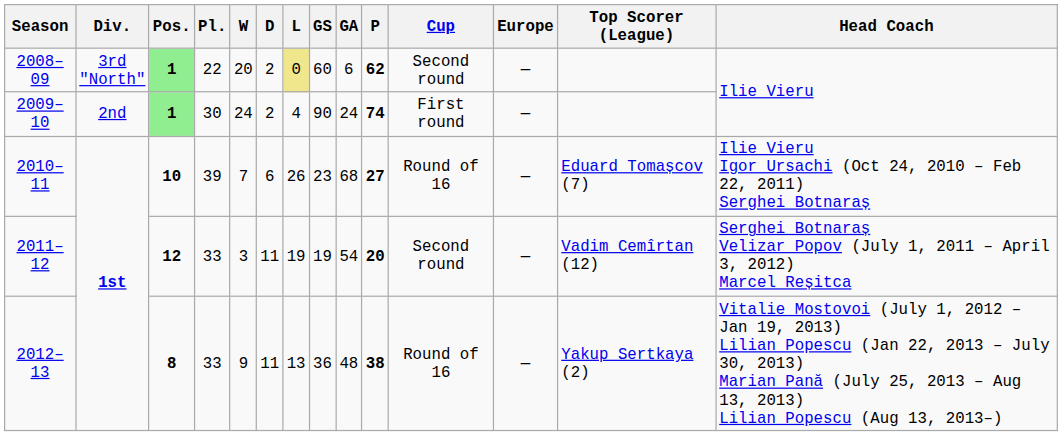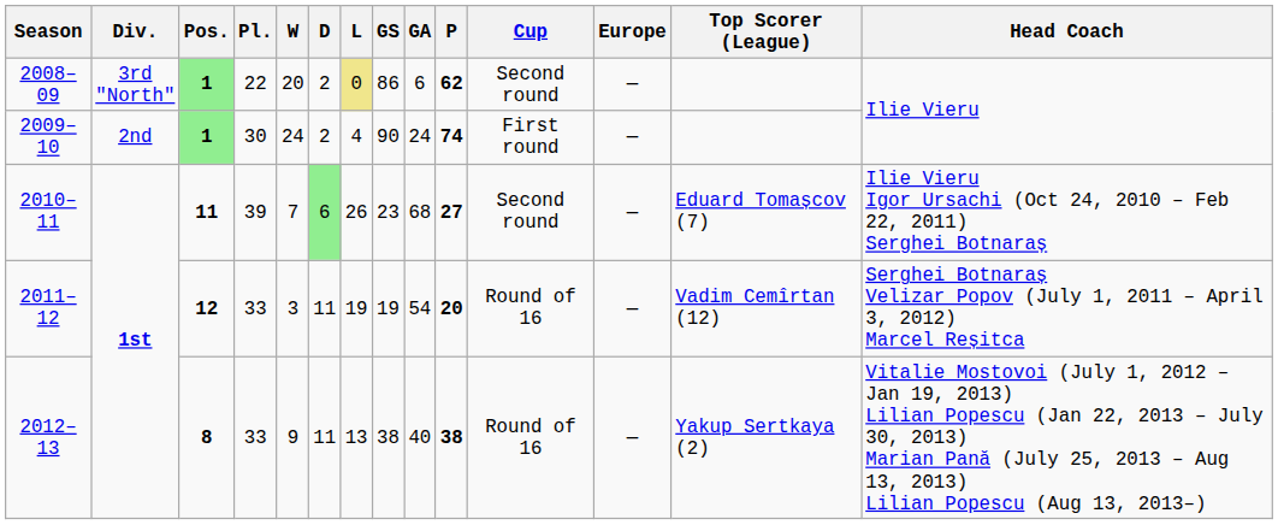 <table class="wikitable">
 <tr>
 <th>Season</th>
 <th>Div.</th>
 <th>Pos.</th>
 <th>Pl.</th>
 <th>W</th>
 <th>D</th>
 <th>L</th>
 <th>GS</th>
 <th>GA</th>
 <th>P</th>
 <th><a href='#'>Cup</a></th>
 <th colspan=2>Europe</th>
 <th>Top Scorer <br>(League)</th>
 <th>Head Coach</th>
 </tr>
 <tr>
 <td align=center><a href='#'>2008–09</a></td>
 <td align=center><a href='#'>3rd<br>"North"</a></td>
 <td align=center bgcolor=lightgreen><strong>1</strong></td>
 <td align=center>22</td>
 <td align=center>20</td>
 <td align=center>2</td>
 <td align=center style="background: khaki;">0</td>
-<td align=center>60</td>
+<td align=center>86</td>
 <td align=center>6</td>
 <td align=center><strong>62</strong></td>
 <td align=center>Second round</td>
 <td align=center colspan=2>—</td>
 <td align=left></td>
 <td align=left rowspan = 2> <a href='#'>Ilie Vieru</a></td>
 </tr>
 <tr>
 <td align=center><a href='#'>2009–10</a></td>
 <td align=center><a href='#'>2nd</a></td>
 <td align=center bgcolor=lightgreen><strong>1</strong></td>
 <td align=center>30</td>
 <td align=center>24</td>
 <td align=center>2</td>
 <td align=center>4</td>
 <td align=center>90</td>
 <td align=center>24</td>
 <td align=center><strong>74</strong></td>
 <td align=center>First round</td>
 <td align=center colspan=2>—</td>
 <td align=left></td>
 </tr>
 <tr>
 <td align=center><a href='#'>2010–11</a></td>
 <td align=center rowspan=3><strong><a href='#'>1st</a></strong></td>
-<td align=center><strong>10</strong></td>
+<td align=center><strong>11</strong></td>
 <td align=center>39</td>
 <td align=center>7</td>
-<td align=center>6</td>
+<td align=center style="background: lightgreen;">6</td>
 <td align=center>26</td>
 <td align=center>23</td>
 <td align=center>68</td>
 <td align=center><strong>27</strong></td>
-<td align=center>Round of 16</td>
+<td align=center>Second round</td>
 <td align=center colspan=2>—</td>
 <td align=left> <a href='#'>Eduard Tomașcov</a> (7)</td>
 <td align=left> <a href='#'>Ilie Vieru</a><br> <a href='#'>Igor Ursachi</a> (Oct 24, 2010 – Feb 22, 2011)<br> <a href='#'>Serghei Botnaraș</a></td>
 </tr>
 <tr>
 <td align=center><a href='#'>2011–12</a></td>
 <td align=center><strong>12</strong></td>
 <td align=center>33</td>
 <td align=center>3</td>
 <td align=center>11</td>
 <td align=center>19</td>
 <td align=center>19</td>
 <td align=center>54</td>
 <td align=center><strong>20</strong></td>
-<td align=center>Second round</td>
+<td align=center>Round of 16</td>
 <td align=center colspan=2>—</td>
 <td align=left> <a href='#'>Vadim Cemîrtan</a> (12)</td>
 <td align=left> <a href='#'>Serghei Botnaraș</a><br> <a href='#'>Velizar Popov</a> (July 1, 2011 – April 3, 2012)<br> <a href='#'>Marcel Reșitca</a></td>
 </tr>
 <tr>
 <td align=center><a href='#'>2012–13</a></td>
 <td align=center><strong>8</strong></td>
 <td align=center>33</td>
 <td align=center>9</td>
 <td align=center>11</td>
 <td align=center>13</td>
-<td align=center>36</td>
-<td align=center>48</td>
+<td align=center>38</td>
+<td align=center>40</td>
 <td align=center><strong>38</strong></td>
 <td align=center>Round of 16</td>
 <td align=center colspan=2>—</td>
 <td align=left> <a href='#'>Yakup Sertkaya</a> (2)</td>
 <td align=left> <a href='#'>Vitalie Mostovoi</a> (July 1, 2012 – Jan 19, 2013)<br> <a href='#'>Lilian Popescu</a> (Jan 22, 2013 – July 30, 2013)<br> <a href='#'>Marian Pană</a> (July 25, 2013 – Aug 13, 2013)<br> <a href='#'>Lilian Popescu</a> (Aug 13, 2013–)</td>
 </tr>
 </table>
